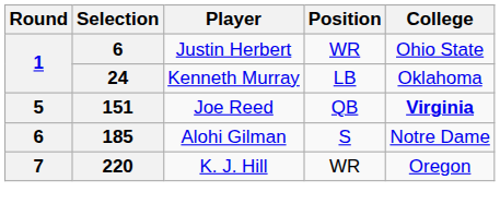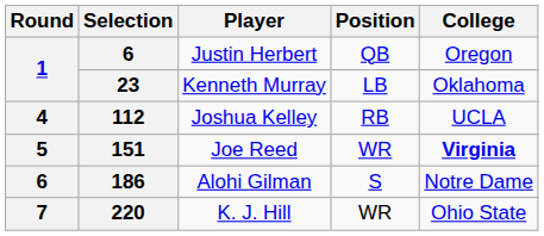 <table class="wikitable" style="text-align:center">
 <tr>
 <th>Round</th>
 <th>Selection</th>
 <th>Player</th>
 <th>Position</th>
 <th>College</th>
 </tr>
 <tr>
 <th rowspan="2"><a href='#'>1</a></th>
 <th>6</th>
 <td><a href='#'>Justin Herbert</a></td>
-<td><a href='#'>WR</a></td>
-<td><a href='#'>Ohio State</a></td>
+<td><a href='#'>QB</a></td>
+<td><a href='#'>Oregon</a></td>
 </tr>
 <tr>
-<th>24</th>
+<th>23</th>
 <td><a href='#'>Kenneth Murray</a></td>
 <td><a href='#'>LB</a></td>
 <td><a href='#'>Oklahoma</a></td>
 </tr>
 <tr>
+<th>4</th>
+<th>112</th>
+<td><a href='#'>Joshua Kelley</a></td>
+<td><a href='#'>RB</a></td>
+<td><a href='#'>UCLA</a></td>
+</tr>
+<tr>
 <th>5</th>
 <th>151</th>
 <td><a href='#'>Joe Reed</a></td>
-<td><a href='#'>QB</a></td>
+<td><a href='#'>WR</a></td>
 <td><strong><a href='#'>Virginia</a></strong></td>
 </tr>
 <tr>
 <th>6</th>
-<th>185</th>
+<th>186</th>
 <td><a href='#'>Alohi Gilman</a></td>
 <td><a href='#'>S</a></td>
 <td><a href='#'>Notre Dame</a></td>
 </tr>
 <tr>
 <th>7</th>
 <th>220</th>
 <td><a href='#'>K. J. Hill</a></td>
 <td>WR</td>
-<td><a href='#'>Oregon</a></td>
+<td><a href='#'>Ohio State</a></td>
 </tr>
 </table>
